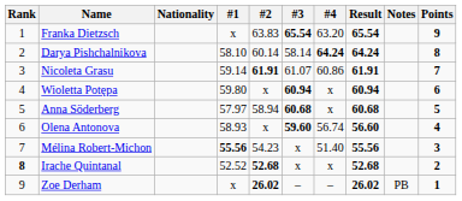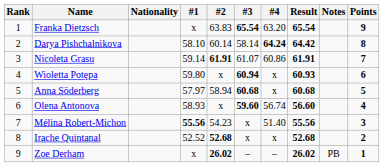 <table class="wikitable sortable" style="text-align:center">
 <tr>
 <th>Rank</th>
 <th>Name</th>
 <th>Nationality</th>
 <th>#1</th>
 <th>#2</th>
 <th>#3</th>
 <th>#4</th>
 <th>Result</th>
 <th>Notes</th>
 <th>Points</th>
 </tr>
 <tr>
 <td>1</td>
 <td align=left><a href='#'>Franka Dietzsch</a></td>
 <td align=left></td>
 <td>x</td>
 <td>63.83</td>
 <td><strong>65.54</strong></td>
 <td>63.20</td>
 <td><strong>65.54</strong></td>
 <td></td>
 <td><strong>9</strong></td>
 </tr>
 <tr>
 <td>2</td>
 <td align=left><a href='#'>Darya Pishchalnikova</a></td>
 <td align=left></td>
 <td>58.10</td>
 <td>60.14</td>
 <td>58.14</td>
 <td><strong>64.24</strong></td>
-<td><strong>64.24</strong></td>
+<td><strong>64.42</strong></td>
 <td></td>
 <td><strong>8</strong></td>
 </tr>
 <tr>
 <td>3</td>
 <td align=left><a href='#'>Nicoleta Grasu</a></td>
 <td align=left></td>
 <td>59.14</td>
 <td><strong>61.91</strong></td>
 <td>61.07</td>
 <td>60.86</td>
 <td><strong>61.91</strong></td>
 <td></td>
 <td><strong>7</strong></td>
 </tr>
 <tr>
 <td>4</td>
 <td align=left><a href='#'>Wioletta Potępa</a></td>
 <td align=left></td>
 <td>59.80</td>
 <td>x</td>
 <td><strong>60.94</strong></td>
 <td>x</td>
-<td><strong>60.94</strong></td>
+<td><strong>60.93</strong></td>
 <td></td>
 <td><strong>6</strong></td>
 </tr>
 <tr>
 <td>5</td>
 <td align=left><a href='#'>Anna Söderberg</a></td>
 <td align=left></td>
 <td>57.97</td>
 <td>58.94</td>
 <td><strong>60.68</strong></td>
 <td>x</td>
 <td><strong>60.68</strong></td>
 <td></td>
 <td><strong>5</strong></td>
 </tr>
 <tr>
 <td>6</td>
 <td align=left><a href='#'>Olena Antonova</a></td>
 <td align=left></td>
 <td>58.93</td>
 <td>x</td>
 <td><strong>59.60</strong></td>
 <td>56.74</td>
 <td><strong>56.60</strong></td>
 <td></td>
 <td><strong>4</strong></td>
 </tr>
 <tr>
 <td>7</td>
 <td align=left><a href='#'>Mélina Robert-Michon</a></td>
 <td align=left></td>
 <td><strong>55.56</strong></td>
 <td>54.23</td>
 <td>x</td>
 <td>51.40</td>
 <td><strong>55.56</strong></td>
 <td></td>
 <td><strong>3</strong></td>
 </tr>
 <tr>
-<td><strong>8</strong></td>
+<td>8</td>
 <td align=left><a href='#'>Irache Quintanal</a></td>
 <td align=left></td>
 <td>52.52</td>
 <td><strong>52.68</strong></td>
 <td>x</td>
 <td>x</td>
 <td><strong>52.68</strong></td>
 <td></td>
 <td><strong>2</strong></td>
 </tr>
 <tr>
 <td>9</td>
 <td align=left><a href='#'>Zoe Derham</a></td>
 <td align=left></td>
 <td>x</td>
 <td><strong>26.02</strong></td>
 <td>–</td>
 <td>–</td>
 <td><strong>26.02</strong></td>
 <td>PB</td>
 <td><strong>1</strong></td>
 </tr>
 </table>
